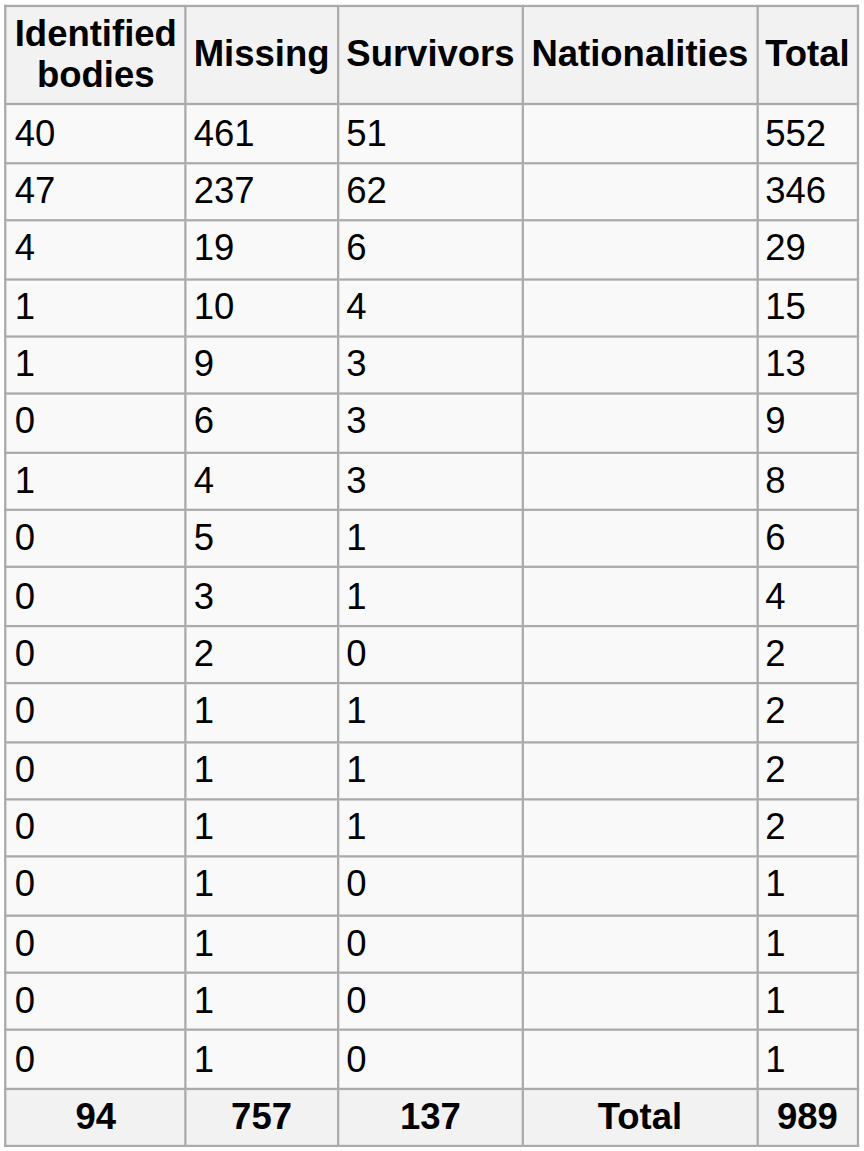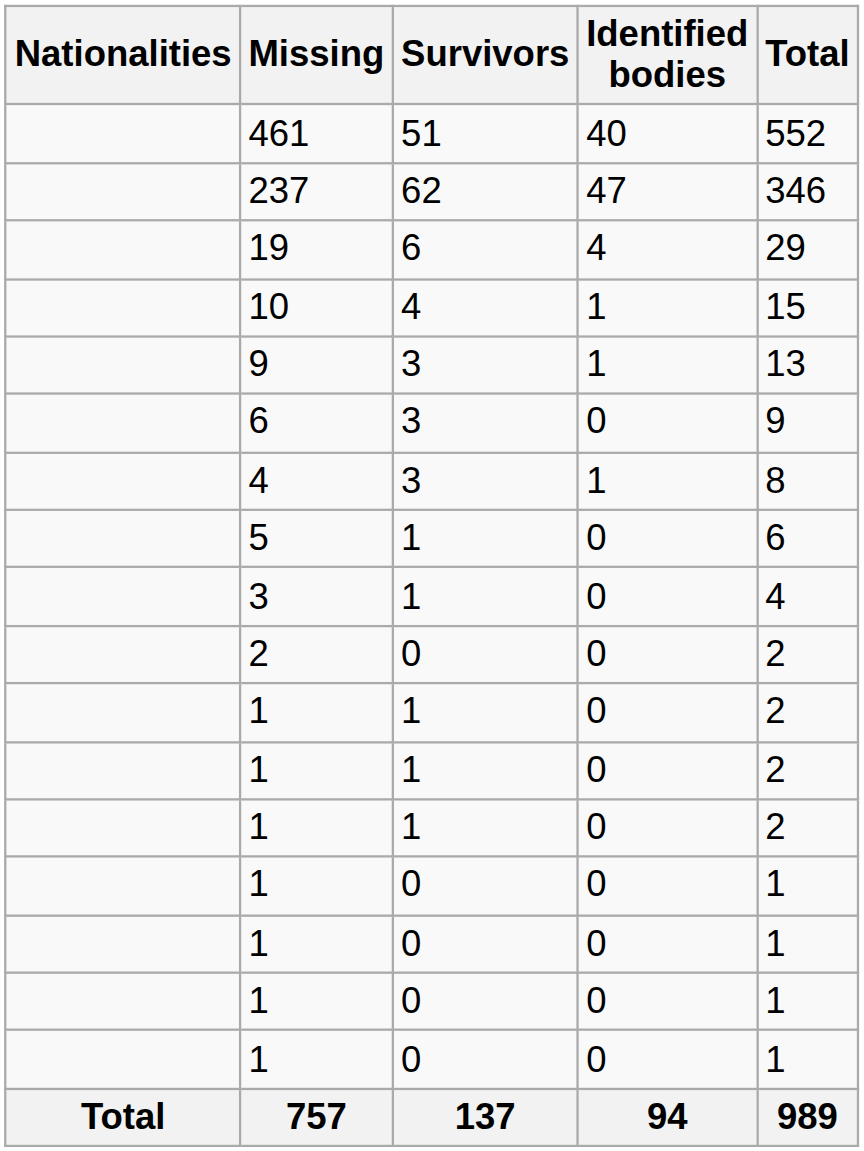 <table class="wikitable sortable" style="float:right; margin:10px">
 <tr style="background: #E9E9E9;">
-<th>Identified<br>bodies</th>
+<th>Nationalities</th>
 <th>Missing</th>
 <th>Survivors</th>
-<th>Nationalities</th>
+<th>Identified<br>bodies</th>
 <th>Total</th>
 </tr>
 <tr>
-<td>40</td>
+<td></td>
 <td>461</td>
 <td>51</td>
-<td></td>
+<td>40</td>
 <td>552</td>
 </tr>
 <tr>
-<td>47</td>
+<td></td>
 <td>237</td>
 <td>62</td>
-<td></td>
+<td>47</td>
 <td>346</td>
 </tr>
 <tr>
-<td>4</td>
+<td></td>
 <td>19</td>
 <td>6</td>
-<td></td>
+<td>4</td>
 <td>29</td>
 </tr>
 <tr>
-<td>1</td>
+<td></td>
 <td>10</td>
 <td>4</td>
-<td></td>
+<td>1</td>
 <td>15</td>
 </tr>
 <tr>
-<td>1</td>
+<td></td>
 <td>9</td>
 <td>3</td>
-<td></td>
+<td>1</td>
 <td>13</td>
 </tr>
 <tr>
-<td>0</td>
+<td></td>
 <td>6</td>
 <td>3</td>
-<td></td>
+<td>0</td>
 <td>9</td>
 </tr>
 <tr>
-<td>1</td>
+<td></td>
 <td>4</td>
 <td>3</td>
-<td></td>
+<td>1</td>
 <td>8</td>
 </tr>
 <tr>
-<td>0</td>
+<td></td>
 <td>5</td>
 <td>1</td>
-<td></td>
+<td>0</td>
 <td>6</td>
 </tr>
 <tr>
-<td>0</td>
+<td></td>
 <td>3</td>
 <td>1</td>
-<td></td>
+<td>0</td>
 <td>4</td>
 </tr>
 <tr>
-<td>0</td>
+<td></td>
 <td>2</td>
 <td>0</td>
-<td></td>
+<td>0</td>
 <td>2</td>
 </tr>
 <tr>
-<td>0</td>
+<td></td>
 <td>1</td>
 <td>1</td>
-<td></td>
+<td>0</td>
 <td>2</td>
 </tr>
 <tr>
-<td>0</td>
+<td></td>
 <td>1</td>
 <td>1</td>
-<td></td>
+<td>0</td>
 <td>2</td>
 </tr>
 <tr>
-<td>0</td>
+<td></td>
 <td>1</td>
 <td>1</td>
-<td></td>
+<td>0</td>
 <td>2</td>
 </tr>
 <tr>
-<td>0</td>
+<td></td>
 <td>1</td>
 <td>0</td>
-<td></td>
+<td>0</td>
 <td>1</td>
 </tr>
 <tr>
-<td>0</td>
+<td></td>
 <td>1</td>
 <td>0</td>
-<td></td>
+<td>0</td>
 <td>1</td>
 </tr>
 <tr>
-<td>0</td>
+<td></td>
 <td>1</td>
 <td>0</td>
-<td></td>
+<td>0</td>
 <td>1</td>
 </tr>
 <tr>
-<td>0</td>
+<td></td>
 <td>1</td>
 <td>0</td>
-<td></td>
+<td>0</td>
 <td>1</td>
 </tr>
 <tr>
-<th>94</th>
+<th>Total</th>
 <th>757</th>
 <th>137</th>
-<th>Total</th>
+<th>94</th>
 <th>989</th>
 </tr>
 </table>
